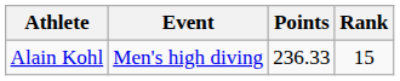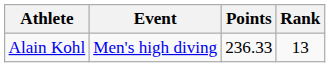 <table class=wikitable style="font-size:90%;">
 <tr>
 <th>Athlete</th>
 <th>Event</th>
 <th>Points</th>
 <th>Rank</th>
 </tr>
 <tr align=center>
 <td align=left><a href='#'>Alain Kohl</a></td>
 <td align=left><a href='#'>Men's high diving</a></td>
 <td>236.33</td>
-<td>15</td>
+<td>13</td>
 </tr>
 </table>
